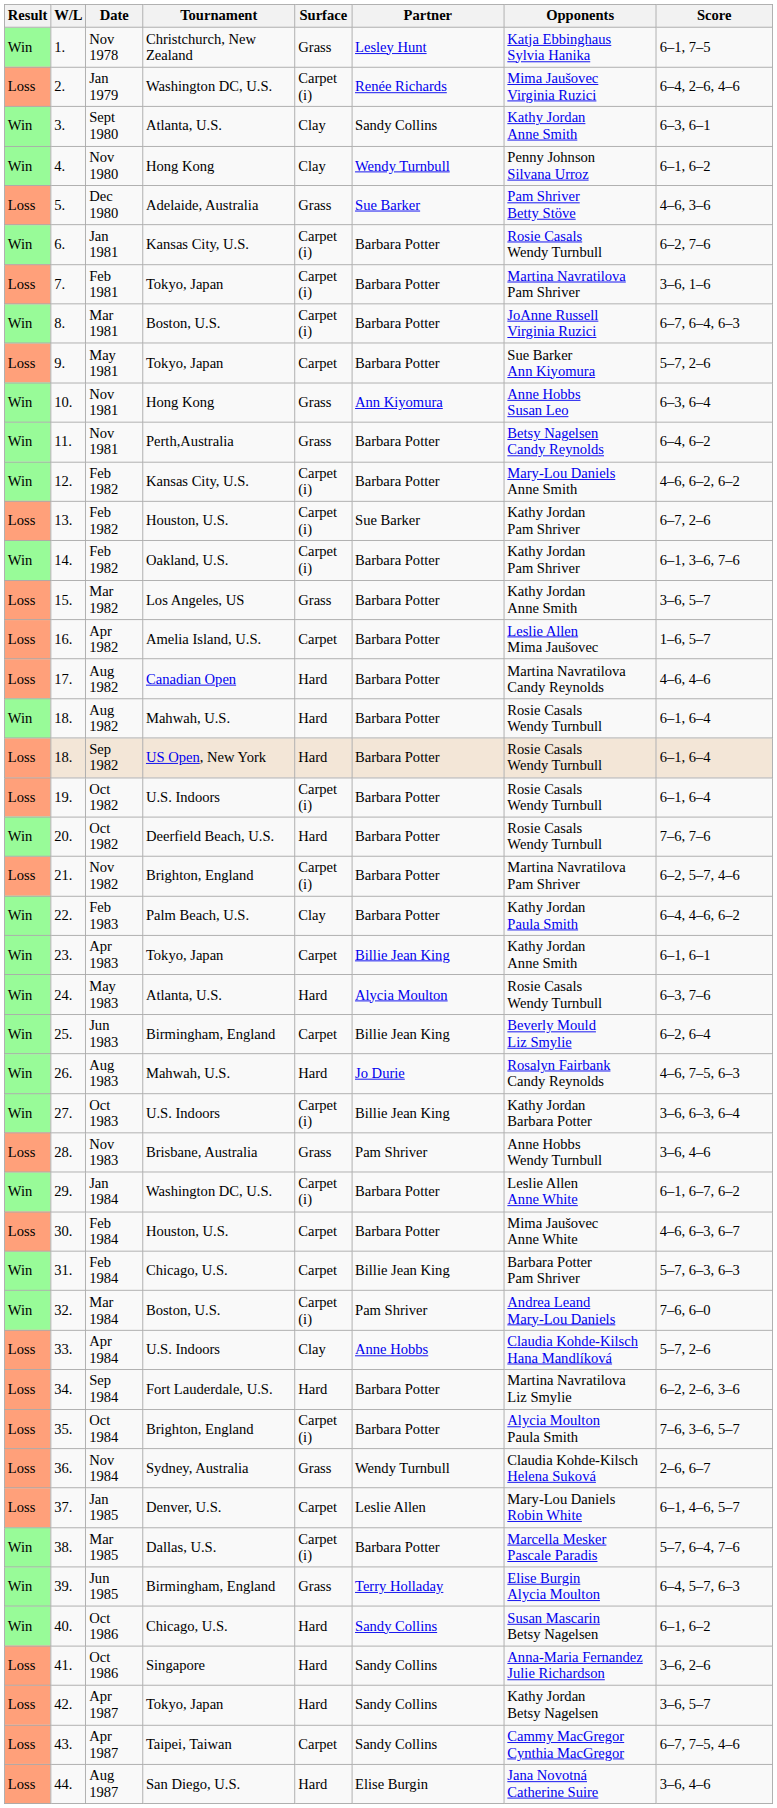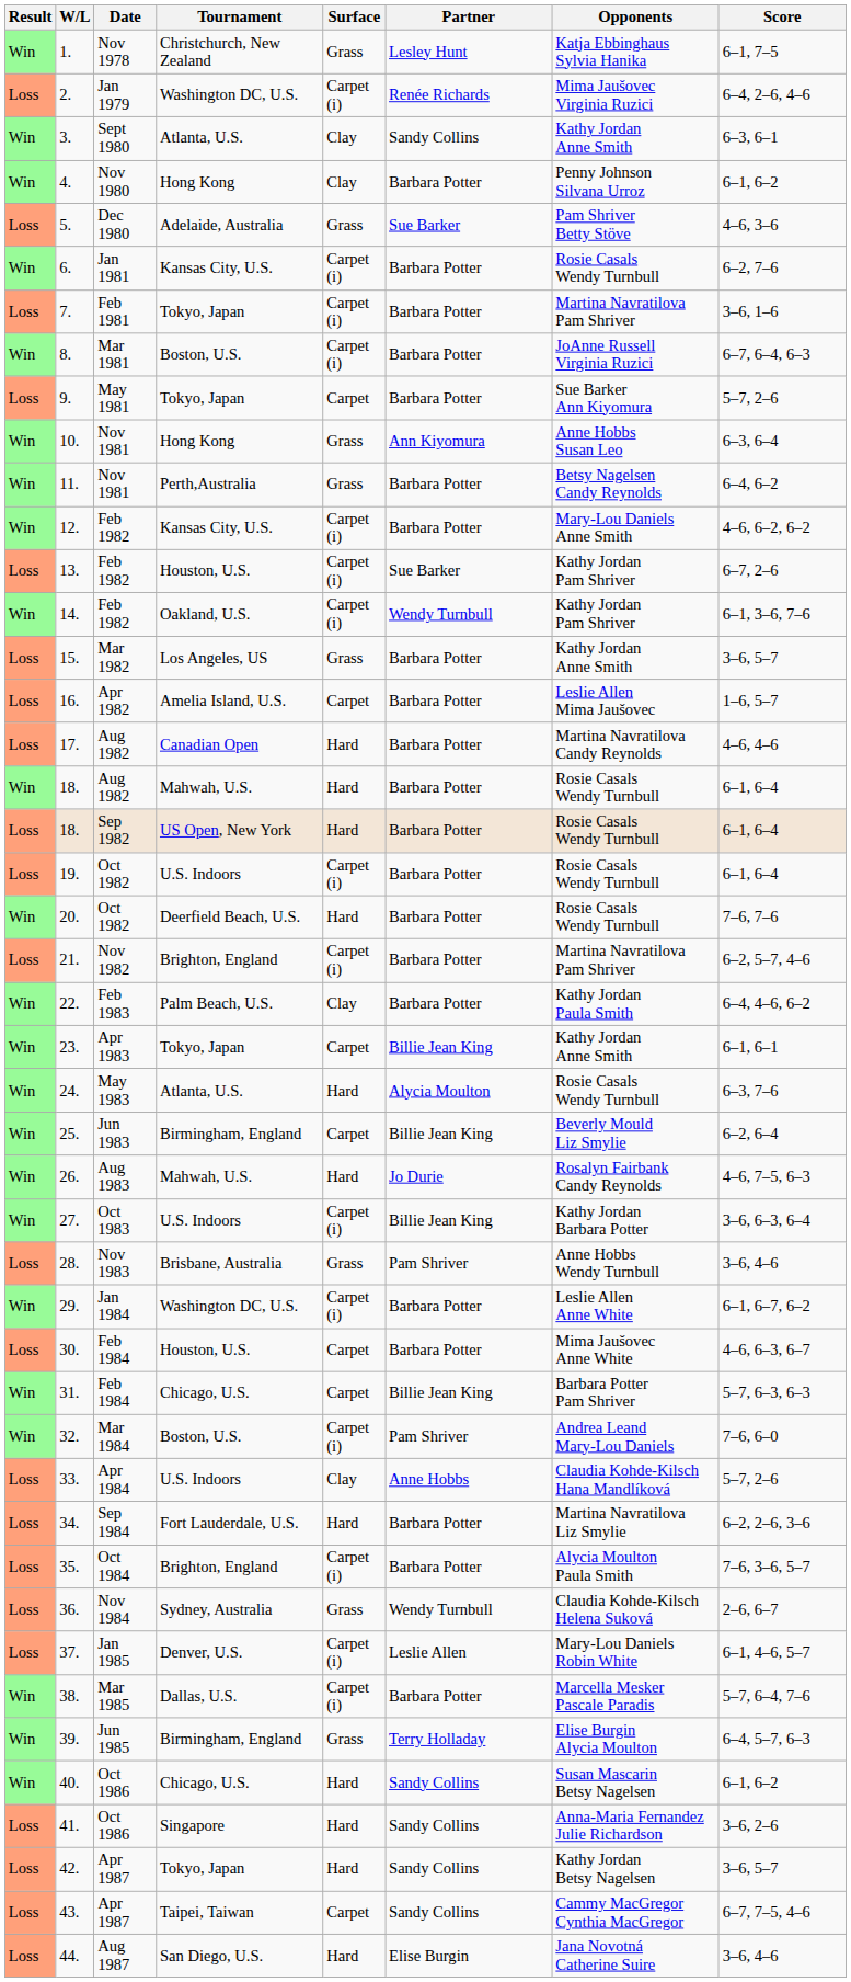 <table class="sortable wikitable">
 <tr>
 <th>Result</th>
 <th style="width:30px" class="unsortable">W/L</th>
 <th style="width:55px">Date</th>
 <th style="width:160px">Tournament</th>
 <th style="width:55px">Surface</th>
 <th style="width:160px">Partner</th>
 <th style="width:160px">Opponents</th>
 <th style="width:120px" class="unsortable">Score</th>
 </tr>
 <tr>
 <td style="background:#98fb98;">Win</td>
 <td>1.</td>
 <td>Nov 1978</td>
 <td>Christchurch, New Zealand</td>
 <td>Grass</td>
 <td> <a href='#'>Lesley Hunt</a></td>
 <td> <a href='#'>Katja Ebbinghaus</a> <br>  <a href='#'>Sylvia Hanika</a></td>
 <td>6–1, 7–5</td>
 </tr>
 <tr bgcolor=>
 <td style="background:#ffa07a;">Loss</td>
 <td>2.</td>
 <td>Jan 1979</td>
 <td>Washington DC, U.S.</td>
 <td>Carpet (i)</td>
 <td> <a href='#'>Renée Richards</a></td>
 <td> <a href='#'>Mima Jaušovec</a> <br>  <a href='#'>Virginia Ruzici</a></td>
 <td>6–4, 2–6, 4–6</td>
 </tr>
 <tr bgcolor=>
 <td style="background:#98fb98;">Win</td>
 <td>3.</td>
 <td>Sept 1980</td>
 <td>Atlanta, U.S.</td>
 <td>Clay</td>
 <td> Sandy Collins</td>
 <td> <a href='#'>Kathy Jordan</a> <br>  <a href='#'>Anne Smith</a></td>
 <td>6–3, 6–1</td>
 </tr>
 <tr bgcolor=>
 <td style="background:#98fb98;">Win</td>
 <td>4.</td>
 <td>Nov 1980</td>
 <td>Hong Kong</td>
 <td>Clay</td>
-<td> <a href='#'>Wendy Turnbull</a></td>
+<td> Barbara Potter</td>
 <td> Penny Johnson <br>  <a href='#'>Silvana Urroz</a></td>
 <td>6–1, 6–2</td>
 </tr>
 <tr bgcolor=>
 <td style="background:#ffa07a;">Loss</td>
 <td>5.</td>
 <td>Dec 1980</td>
 <td>Adelaide, Australia</td>
 <td>Grass</td>
 <td> <a href='#'>Sue Barker</a></td>
 <td> <a href='#'>Pam Shriver</a> <br>  <a href='#'>Betty Stöve</a></td>
 <td>4–6, 3–6</td>
 </tr>
 <tr bgcolor=>
 <td style="background:#98fb98;">Win</td>
 <td>6.</td>
 <td>Jan 1981</td>
 <td>Kansas City, U.S.</td>
 <td>Carpet (i)</td>
 <td> Barbara Potter</td>
 <td> <a href='#'>Rosie Casals</a> <br>  Wendy Turnbull</td>
 <td>6–2, 7–6</td>
 </tr>
 <tr>
 <td style="background:#ffa07a;">Loss</td>
 <td>7.</td>
 <td>Feb 1981</td>
 <td>Tokyo, Japan</td>
 <td>Carpet (i)</td>
 <td> Barbara Potter</td>
 <td> <a href='#'>Martina Navratilova</a> <br>  Pam Shriver</td>
 <td>3–6, 1–6</td>
 </tr>
 <tr>
 <td style="background:#98fb98;">Win</td>
 <td>8.</td>
 <td>Mar 1981</td>
 <td>Boston, U.S.</td>
 <td>Carpet (i)</td>
 <td> Barbara Potter</td>
 <td> <a href='#'>JoAnne Russell</a> <br>  <a href='#'>Virginia Ruzici</a></td>
 <td>6–7, 6–4, 6–3</td>
 </tr>
 <tr bgcolor=>
 <td style="background:#ffa07a;">Loss</td>
 <td>9.</td>
 <td>May 1981</td>
 <td>Tokyo, Japan</td>
 <td>Carpet</td>
 <td> Barbara Potter</td>
 <td> Sue Barker <br>  <a href='#'>Ann Kiyomura</a></td>
 <td>5–7, 2–6</td>
 </tr>
 <tr>
 <td style="background:#98fb98;">Win</td>
 <td>10.</td>
 <td>Nov 1981</td>
 <td>Hong Kong</td>
 <td>Grass</td>
 <td> <a href='#'>Ann Kiyomura</a></td>
 <td> <a href='#'>Anne Hobbs</a> <br>  <a href='#'>Susan Leo</a></td>
 <td>6–3, 6–4</td>
 </tr>
 <tr>
 <td style="background:#98fb98;">Win</td>
 <td>11.</td>
 <td>Nov 1981</td>
 <td>Perth,Australia</td>
 <td>Grass</td>
 <td> Barbara Potter</td>
 <td> <a href='#'>Betsy Nagelsen</a> <br>  <a href='#'>Candy Reynolds</a></td>
 <td>6–4, 6–2</td>
 </tr>
 <tr>
 <td style="background:#98fb98;">Win</td>
 <td>12.</td>
 <td>Feb 1982</td>
 <td>Kansas City, U.S.</td>
 <td>Carpet (i)</td>
 <td> Barbara Potter</td>
 <td> <a href='#'>Mary-Lou Daniels</a> <br>  Anne Smith</td>
 <td>4–6, 6–2, 6–2</td>
 </tr>
 <tr>
 <td style="background:#ffa07a;">Loss</td>
 <td>13.</td>
 <td>Feb 1982</td>
 <td>Houston, U.S.</td>
 <td>Carpet (i)</td>
 <td> Sue Barker</td>
 <td> Kathy Jordan <br>  Pam Shriver</td>
 <td>6–7, 2–6</td>
 </tr>
 <tr>
 <td style="background:#98fb98;">Win</td>
 <td>14.</td>
 <td>Feb 1982</td>
 <td>Oakland, U.S.</td>
 <td>Carpet (i)</td>
-<td> Barbara Potter</td>
+<td> <a href='#'>Wendy Turnbull</a></td>
 <td> Kathy Jordan <br>  Pam Shriver</td>
 <td>6–1, 3–6, 7–6</td>
 </tr>
 <tr bgcolor=>
 <td style="background:#ffa07a;">Loss</td>
 <td>15.</td>
 <td>Mar 1982</td>
 <td>Los Angeles, US</td>
 <td>Grass</td>
 <td> Barbara Potter</td>
 <td> Kathy Jordan <br>  Anne Smith</td>
 <td>3–6, 5–7</td>
 </tr>
 <tr>
 <td style="background:#ffa07a;">Loss</td>
 <td>16.</td>
 <td>Apr 1982</td>
 <td>Amelia Island, U.S.</td>
 <td>Carpet</td>
 <td> Barbara Potter</td>
 <td> <a href='#'>Leslie Allen</a> <br>  Mima Jaušovec</td>
 <td>1–6, 5–7</td>
 </tr>
 <tr>
 <td style="background:#ffa07a;">Loss</td>
 <td>17.</td>
 <td>Aug 1982</td>
 <td><a href='#'>Canadian Open</a></td>
 <td>Hard</td>
 <td> Barbara Potter</td>
 <td> Martina Navratilova <br>  Candy Reynolds</td>
 <td>4–6, 4–6</td>
 </tr>
 <tr>
 <td style="background:#98fb98;">Win</td>
 <td>18.</td>
 <td>Aug 1982</td>
 <td>Mahwah, U.S.</td>
 <td>Hard</td>
 <td> Barbara Potter</td>
 <td> Rosie Casals <br>  Wendy Turnbull</td>
 <td>6–1, 6–4</td>
 </tr>
 <tr bgcolor="f3e6d7">
 <td style="background:#ffa07a;">Loss</td>
 <td>18.</td>
 <td>Sep 1982</td>
 <td><a href='#'>US Open</a>, New York</td>
 <td>Hard</td>
 <td> Barbara Potter</td>
 <td> Rosie Casals <br>  Wendy Turnbull</td>
 <td>6–1, 6–4</td>
 </tr>
 <tr>
 <td style="background:#ffa07a;">Loss</td>
 <td>19.</td>
 <td>Oct 1982</td>
 <td>U.S. Indoors</td>
 <td>Carpet (i)</td>
 <td> Barbara Potter</td>
 <td> Rosie Casals <br>  Wendy Turnbull</td>
 <td>6–1, 6–4</td>
 </tr>
 <tr>
 <td style="background:#98fb98;">Win</td>
 <td>20.</td>
 <td>Oct 1982</td>
 <td>Deerfield Beach, U.S.</td>
 <td>Hard</td>
 <td> Barbara Potter</td>
 <td> Rosie Casals <br>  Wendy Turnbull</td>
 <td>7–6, 7–6</td>
 </tr>
 <tr>
 <td style="background:#ffa07a;">Loss</td>
 <td>21.</td>
 <td>Nov 1982</td>
 <td>Brighton, England</td>
 <td>Carpet (i)</td>
 <td> Barbara Potter</td>
 <td> Martina Navratilova <br>  Pam Shriver</td>
 <td>6–2, 5–7, 4–6</td>
 </tr>
 <tr>
 <td style="background:#98fb98;">Win</td>
 <td>22.</td>
 <td>Feb 1983</td>
 <td>Palm Beach, U.S.</td>
 <td>Clay</td>
 <td> Barbara Potter</td>
 <td> Kathy Jordan <br>  <a href='#'>Paula Smith</a></td>
 <td>6–4, 4–6, 6–2</td>
 </tr>
 <tr>
 <td style="background:#98fb98;">Win</td>
 <td>23.</td>
 <td>Apr 1983</td>
 <td>Tokyo, Japan</td>
 <td>Carpet</td>
 <td> <a href='#'>Billie Jean King</a></td>
 <td> Kathy Jordan <br>  Anne Smith</td>
 <td>6–1, 6–1</td>
 </tr>
 <tr>
 <td style="background:#98fb98;">Win</td>
 <td>24.</td>
 <td>May 1983</td>
 <td>Atlanta, U.S.</td>
 <td>Hard</td>
 <td> <a href='#'>Alycia Moulton</a></td>
 <td> Rosie Casals <br>  Wendy Turnbull</td>
 <td>6–3, 7–6</td>
 </tr>
 <tr>
 <td style="background:#98fb98;">Win</td>
 <td>25.</td>
 <td>Jun 1983</td>
 <td>Birmingham, England</td>
 <td>Carpet</td>
 <td> Billie Jean King</td>
 <td> <a href='#'>Beverly Mould</a> <br>  <a href='#'>Liz Smylie</a></td>
 <td>6–2, 6–4</td>
 </tr>
 <tr bgcolor=>
 <td style="background:#98fb98;">Win</td>
 <td>26.</td>
 <td>Aug 1983</td>
 <td>Mahwah, U.S.</td>
 <td>Hard</td>
 <td> <a href='#'>Jo Durie</a></td>
 <td> <a href='#'>Rosalyn Fairbank</a> <br>  Candy Reynolds</td>
 <td>4–6, 7–5, 6–3</td>
 </tr>
 <tr>
 <td style="background:#98fb98;">Win</td>
 <td>27.</td>
 <td>Oct 1983</td>
 <td>U.S. Indoors</td>
 <td>Carpet (i)</td>
 <td> Billie Jean King</td>
 <td> Kathy Jordan <br>  Barbara Potter</td>
 <td>3–6, 6–3, 6–4</td>
 </tr>
 <tr>
 <td style="background:#ffa07a;">Loss</td>
 <td>28.</td>
 <td>Nov 1983</td>
 <td>Brisbane, Australia</td>
 <td>Grass</td>
 <td> Pam Shriver</td>
 <td> Anne Hobbs <br>  Wendy Turnbull</td>
 <td>3–6, 4–6</td>
 </tr>
 <tr>
 <td style="background:#98fb98;">Win</td>
 <td>29.</td>
 <td>Jan 1984</td>
 <td>Washington DC, U.S.</td>
 <td>Carpet (i)</td>
 <td> Barbara Potter</td>
 <td> Leslie Allen <br>  <a href='#'>Anne White</a></td>
 <td>6–1, 6–7, 6–2</td>
 </tr>
 <tr>
 <td style="background:#ffa07a;">Loss</td>
 <td>30.</td>
 <td>Feb 1984</td>
 <td>Houston, U.S.</td>
 <td>Carpet</td>
 <td> Barbara Potter</td>
 <td> Mima Jaušovec <br>  Anne White</td>
 <td>4–6, 6–3, 6–7</td>
 </tr>
 <tr>
 <td style="background:#98fb98;">Win</td>
 <td>31.</td>
 <td>Feb 1984</td>
 <td>Chicago, U.S.</td>
 <td>Carpet</td>
 <td> Billie Jean King</td>
 <td> Barbara Potter <br>  Pam Shriver</td>
 <td>5–7, 6–3, 6–3</td>
 </tr>
 <tr>
 <td style="background:#98fb98;">Win</td>
 <td>32.</td>
 <td>Mar 1984</td>
 <td>Boston, U.S.</td>
 <td>Carpet (i)</td>
 <td> Pam Shriver</td>
 <td> <a href='#'>Andrea Leand</a> <br>  <a href='#'>Mary-Lou Daniels</a></td>
 <td>7–6, 6–0</td>
 </tr>
 <tr bgcolor=>
 <td style="background:#ffa07a;">Loss</td>
 <td>33.</td>
 <td>Apr 1984</td>
 <td>U.S. Indoors</td>
 <td>Clay</td>
 <td> <a href='#'>Anne Hobbs</a></td>
 <td> <a href='#'>Claudia Kohde-Kilsch</a> <br>  <a href='#'>Hana Mandlíková</a></td>
 <td>5–7, 2–6</td>
 </tr>
 <tr>
 <td style="background:#ffa07a;">Loss</td>
 <td>34.</td>
 <td>Sep 1984</td>
 <td>Fort Lauderdale, U.S.</td>
 <td>Hard</td>
 <td> Barbara Potter</td>
 <td> Martina Navratilova <br>  Liz Smylie</td>
 <td>6–2, 2–6, 3–6</td>
 </tr>
 <tr>
 <td style="background:#ffa07a;">Loss</td>
 <td>35.</td>
 <td>Oct 1984</td>
 <td>Brighton, England</td>
 <td>Carpet (i)</td>
 <td> Barbara Potter</td>
 <td> <a href='#'>Alycia Moulton</a> <br>  Paula Smith</td>
 <td>7–6, 3–6, 5–7</td>
 </tr>
 <tr>
 <td style="background:#ffa07a;">Loss</td>
 <td>36.</td>
 <td>Nov 1984</td>
 <td>Sydney, Australia</td>
 <td>Grass</td>
 <td> Wendy Turnbull</td>
 <td> Claudia Kohde-Kilsch <br>  <a href='#'>Helena Suková</a></td>
 <td>2–6, 6–7</td>
 </tr>
 <tr bgcolor=>
 <td style="background:#ffa07a;">Loss</td>
 <td>37.</td>
 <td>Jan 1985</td>
 <td>Denver, U.S.</td>
-<td>Carpet</td>
+<td>Carpet (i)</td>
 <td> Leslie Allen</td>
 <td> Mary-Lou Daniels <br>  <a href='#'>Robin White</a></td>
 <td>6–1, 4–6, 5–7</td>
 </tr>
 <tr =>
 <td style="background:#98fb98;">Win</td>
 <td>38.</td>
 <td>Mar 1985</td>
 <td>Dallas, U.S.</td>
 <td>Carpet (i)</td>
 <td> Barbara Potter</td>
 <td> <a href='#'>Marcella Mesker</a> <br>  <a href='#'>Pascale Paradis</a></td>
 <td>5–7, 6–4, 7–6</td>
 </tr>
 <tr>
 <td style="background:#98fb98;">Win</td>
 <td>39.</td>
 <td>Jun 1985</td>
 <td>Birmingham, England</td>
 <td>Grass</td>
 <td> <a href='#'>Terry Holladay</a></td>
 <td> <a href='#'>Elise Burgin</a> <br>  <a href='#'>Alycia Moulton</a></td>
 <td>6–4, 5–7, 6–3</td>
 </tr>
 <tr bgcolor=>
 <td style="background:#98fb98;">Win</td>
 <td>40.</td>
 <td>Oct 1986</td>
 <td>Chicago, U.S.</td>
 <td>Hard</td>
 <td> <a href='#'>Sandy Collins</a></td>
 <td> <a href='#'>Susan Mascarin</a> <br>  Betsy Nagelsen</td>
 <td>6–1, 6–2</td>
 </tr>
 <tr>
 <td style="background:#ffa07a;">Loss</td>
 <td>41.</td>
 <td>Oct 1986</td>
 <td>Singapore</td>
 <td>Hard</td>
 <td> Sandy Collins</td>
 <td> <a href='#'>Anna-Maria Fernandez</a> <br>  <a href='#'>Julie Richardson</a></td>
 <td>3–6, 2–6</td>
 </tr>
 <tr>
 <td style="background:#ffa07a;">Loss</td>
 <td>42.</td>
 <td>Apr 1987</td>
 <td>Tokyo, Japan</td>
 <td>Hard</td>
 <td> Sandy Collins</td>
 <td> Kathy Jordan <br>  Betsy Nagelsen</td>
 <td>3–6, 5–7</td>
 </tr>
 <tr bgcolor=>
 <td style="background:#ffa07a;">Loss</td>
 <td>43.</td>
 <td>Apr 1987</td>
 <td>Taipei, Taiwan</td>
 <td>Carpet</td>
 <td> Sandy Collins</td>
 <td> <a href='#'>Cammy MacGregor</a> <br>  <a href='#'>Cynthia MacGregor</a></td>
 <td>6–7, 7–5, 4–6</td>
 </tr>
 <tr>
 <td style="background:#ffa07a;">Loss</td>
 <td>44.</td>
 <td>Aug 1987</td>
 <td>San Diego, U.S.</td>
 <td>Hard</td>
 <td> Elise Burgin</td>
 <td> <a href='#'>Jana Novotná</a> <br>  <a href='#'>Catherine Suire</a></td>
 <td>3–6, 4–6</td>
 </tr>
 </table>
